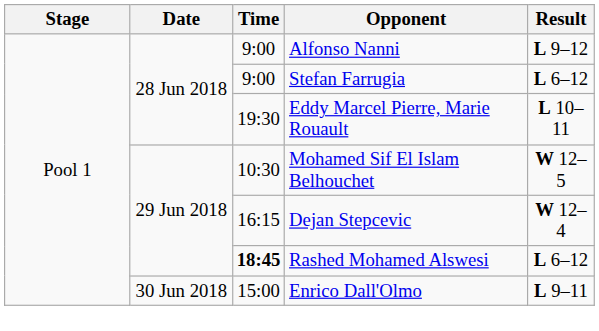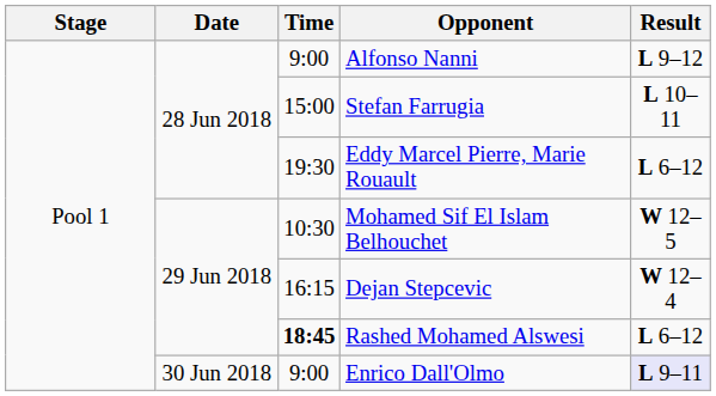 <table class=wikitable>
 <tr>
 <th width=100>Stage</th>
 <th width=80>Date</th>
 <th width=10>Time</th>
 <th width=200>Opponent</th>
 <th width=50>Result</th>
 </tr>
 <tr align=center>
 <td rowspan=7>Pool 1</td>
 <td rowspan=3>28 Jun 2018</td>
 <td>9:00</td>
 <td align=left> <a href='#'>Alfonso Nanni</a></td>
 <td><strong>L</strong> 9–12</td>
 </tr>
 <tr align=center>
-<td>9:00</td>
+<td>15:00</td>
 <td align=left> <a href='#'>Stefan Farrugia</a></td>
-<td><strong>L</strong> 6–12</td>
+<td><strong>L</strong> 10–11</td>
 </tr>
 <tr align=center>
 <td>19:30</td>
 <td align=left> <a href='#'>Eddy Marcel Pierre, Marie Rouault</a></td>
-<td><strong>L</strong> 10–11</td>
+<td><strong>L</strong> 6–12</td>
 </tr>
 <tr align=center>
 <td rowspan=3>29 Jun 2018</td>
 <td>10:30</td>
 <td align=left> <a href='#'>Mohamed Sif El Islam Belhouchet</a></td>
 <td><strong>W</strong> 12–5</td>
 </tr>
 <tr align=center>
 <td>16:15</td>
 <td align=left> <a href='#'>Dejan Stepcevic</a></td>
 <td><strong>W</strong> 12–4</td>
 </tr>
 <tr align=center>
 <td><strong>18:45</strong></td>
 <td align=left> <a href='#'>Rashed Mohamed Alswesi</a></td>
 <td><strong>L</strong> 6–12</td>
 </tr>
 <tr align=center>
 <td>30 Jun 2018</td>
-<td>15:00</td>
+<td>9:00</td>
 <td align=left> <a href='#'>Enrico Dall'Olmo</a></td>
-<td><strong>L</strong> 9–11</td>
+<td style="background: lavender;"><strong>L</strong> 9–11</td>
 </tr>
 </table>
